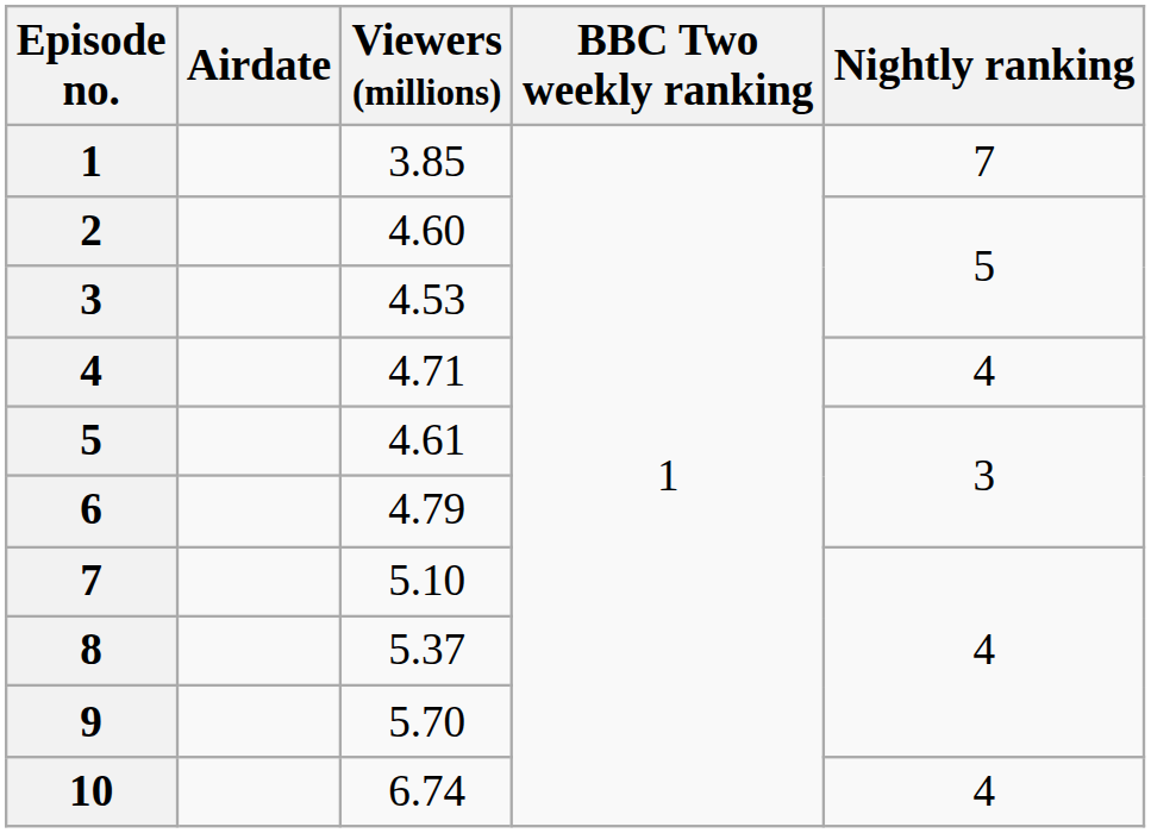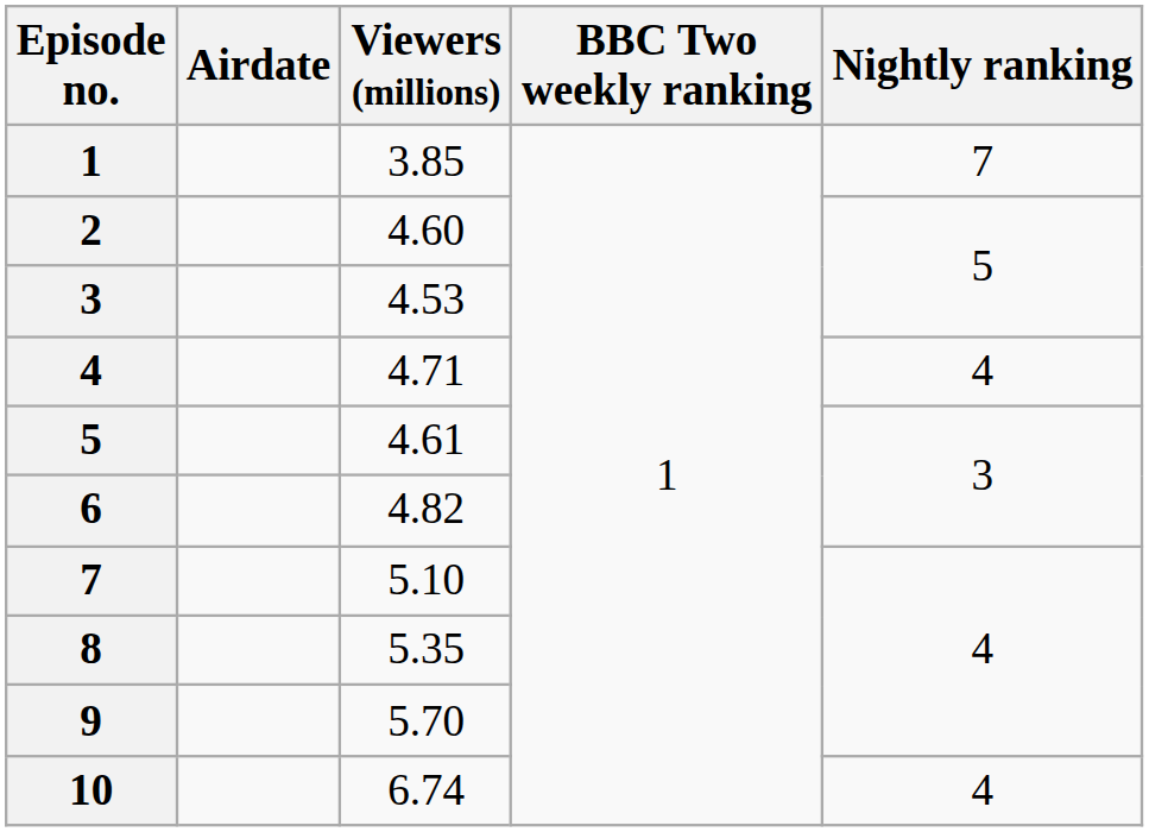 <table class="wikitable" style="text-align:center;">
 <tr>
 <th scope="col">Episode<br>no.</th>
 <th scope="col">Airdate</th>
 <th scope="col">Viewers<br><small>(millions)</small></th>
 <th scope="col">BBC Two<br>weekly ranking</th>
 <th>Nightly ranking</th>
 </tr>
 <tr>
 <th scope="row">1</th>
 <td></td>
 <td>3.85</td>
 <td rowspan="10">1</td>
 <td>7</td>
 </tr>
 <tr>
 <th scope="row">2</th>
 <td></td>
 <td>4.60</td>
 <td rowspan="2">5</td>
 </tr>
 <tr>
 <th scope="row">3</th>
 <td></td>
 <td>4.53</td>
 </tr>
 <tr>
 <th scope="row">4</th>
 <td></td>
 <td>4.71</td>
 <td>4</td>
 </tr>
 <tr>
 <th scope="row">5</th>
 <td></td>
 <td>4.61</td>
 <td rowspan="2">3</td>
 </tr>
 <tr>
 <th scope="row">6</th>
 <td></td>
-<td>4.79</td>
+<td>4.82</td>
 </tr>
 <tr>
 <th scope="row">7</th>
 <td></td>
 <td>5.10</td>
 <td rowspan="3">4</td>
 </tr>
 <tr>
 <th scope="row">8</th>
 <td></td>
-<td>5.37</td>
+<td>5.35</td>
 </tr>
 <tr>
 <th scope="row">9</th>
 <td></td>
 <td>5.70</td>
 </tr>
 <tr>
 <th scope="row">10</th>
 <td></td>
 <td>6.74</td>
 <td>4</td>
 </tr>
 </table>
